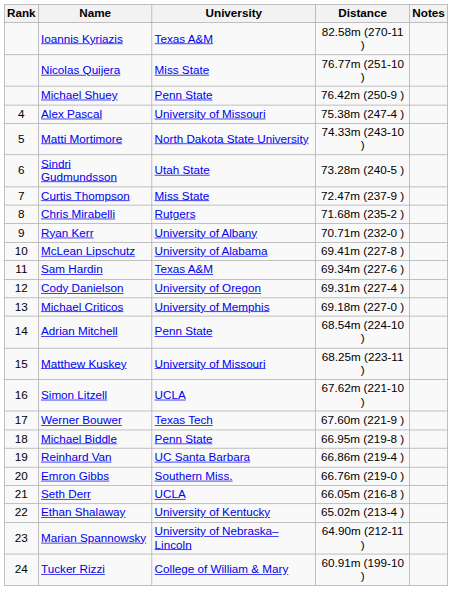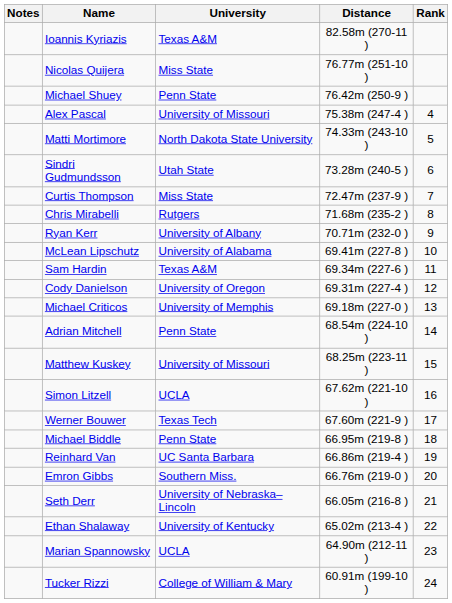 <table class="wikitable sortable" style="text-align:center">
 <tr>
-<th>Rank</th>
+<th>Notes</th>
 <th>Name</th>
 <th>University</th>
 <th>Distance</th>
-<th>Notes</th>
+<th>Rank</th>
 </tr>
 <tr>
 <td></td>
 <td align=left><a href='#'>Ioannis Kyriazis</a></td>
 <td align=left><a href='#'>Texas A&M</a></td>
 <td>82.58m (270-11 )</td>
 <td></td>
 </tr>
 <tr>
 <td></td>
 <td align=left><a href='#'>Nicolas Quijera</a></td>
 <td align=left><a href='#'>Miss State</a></td>
 <td>76.77m (251-10 )</td>
 <td></td>
 </tr>
 <tr>
 <td></td>
 <td align=left><a href='#'>Michael Shuey</a></td>
 <td align=left><a href='#'>Penn State</a></td>
 <td>76.42m (250-9 )</td>
 <td></td>
 </tr>
 <tr>
-<td>4</td>
+<td></td>
 <td align=left><a href='#'>Alex Pascal</a></td>
 <td align=left><a href='#'>University of Missouri</a></td>
 <td>75.38m (247-4 )</td>
-<td></td>
+<td>4</td>
 </tr>
 <tr>
-<td>5</td>
+<td></td>
 <td align=left><a href='#'>Matti Mortimore</a></td>
 <td align=left><a href='#'>North Dakota State University</a></td>
 <td>74.33m (243-10 )</td>
-<td></td>
+<td>5</td>
 </tr>
 <tr>
-<td>6</td>
+<td></td>
 <td align=left><a href='#'>Sindri Gudmundsson</a></td>
 <td align=left><a href='#'>Utah State</a></td>
 <td>73.28m (240-5 )</td>
-<td></td>
+<td>6</td>
 </tr>
 <tr>
-<td>7</td>
+<td></td>
 <td align=left><a href='#'>Curtis Thompson</a></td>
 <td align=left><a href='#'>Miss State</a></td>
 <td>72.47m (237-9 )</td>
-<td></td>
+<td>7</td>
 </tr>
 <tr>
-<td>8</td>
+<td></td>
 <td align=left><a href='#'>Chris Mirabelli</a></td>
 <td align=left><a href='#'>Rutgers</a></td>
 <td>71.68m (235-2 )</td>
-<td></td>
+<td>8</td>
 </tr>
 <tr>
-<td>9</td>
+<td></td>
 <td align=left><a href='#'>Ryan Kerr</a></td>
 <td align=left><a href='#'>University of Albany</a></td>
 <td>70.71m (232-0 )</td>
-<td></td>
+<td>9</td>
 </tr>
 <tr>
-<td>10</td>
+<td></td>
 <td align=left><a href='#'>McLean Lipschutz</a></td>
 <td align=left><a href='#'>University of Alabama</a></td>
 <td>69.41m (227-8 )</td>
-<td></td>
+<td>10</td>
 </tr>
 <tr>
-<td>11</td>
+<td></td>
 <td align=left><a href='#'>Sam Hardin</a></td>
 <td align=left><a href='#'>Texas A&M</a></td>
 <td>69.34m (227-6 )</td>
-<td></td>
+<td>11</td>
 </tr>
 <tr>
-<td>12</td>
+<td></td>
 <td align=left><a href='#'>Cody Danielson</a></td>
 <td align=left><a href='#'>University of Oregon</a></td>
 <td>69.31m (227-4 )</td>
-<td></td>
+<td>12</td>
 </tr>
 <tr>
-<td>13</td>
+<td></td>
 <td align=left><a href='#'>Michael Criticos</a></td>
 <td align=left><a href='#'>University of Memphis</a></td>
 <td>69.18m (227-0 )</td>
-<td></td>
+<td>13</td>
 </tr>
 <tr>
-<td>14</td>
+<td></td>
 <td align=left><a href='#'>Adrian Mitchell</a></td>
 <td align=left><a href='#'>Penn State</a></td>
 <td>68.54m (224-10 )</td>
-<td></td>
+<td>14</td>
 </tr>
 <tr>
-<td>15</td>
+<td></td>
 <td align=left><a href='#'>Matthew Kuskey</a></td>
 <td align=left><a href='#'>University of Missouri</a></td>
 <td>68.25m (223-11 )</td>
-<td></td>
+<td>15</td>
 </tr>
 <tr>
-<td>16</td>
+<td></td>
 <td align=left><a href='#'>Simon Litzell</a></td>
 <td align=left><a href='#'>UCLA</a></td>
 <td>67.62m (221-10 )</td>
-<td></td>
+<td>16</td>
 </tr>
 <tr>
-<td>17</td>
+<td></td>
 <td align=left><a href='#'>Werner Bouwer</a></td>
 <td align=left><a href='#'>Texas Tech</a></td>
 <td>67.60m (221-9 )</td>
-<td></td>
+<td>17</td>
 </tr>
 <tr>
-<td>18</td>
+<td></td>
 <td align=left><a href='#'>Michael Biddle</a></td>
 <td align=left><a href='#'>Penn State</a></td>
 <td>66.95m (219-8 )</td>
-<td></td>
+<td>18</td>
 </tr>
 <tr>
-<td>19</td>
+<td></td>
 <td align=left><a href='#'>Reinhard Van</a></td>
 <td align=left><a href='#'>UC Santa Barbara</a></td>
 <td>66.86m (219-4 )</td>
-<td></td>
+<td>19</td>
 </tr>
 <tr>
-<td>20</td>
+<td></td>
 <td align=left><a href='#'>Emron Gibbs</a></td>
 <td align=left><a href='#'>Southern Miss.</a></td>
 <td>66.76m (219-0 )</td>
-<td></td>
+<td>20</td>
 </tr>
 <tr>
+<td></td>
+<td align=left><a href='#'>Seth Derr</a></td>
+<td align=left><a href='#'>University of Nebraska–Lincoln</a></td>
+<td>66.05m (216-8 )</td>
 <td>21</td>
-<td align=left><a href='#'>Seth Derr</a></td>
-<td align=left><a href='#'>UCLA</a></td>
-<td>66.05m (216-8 )</td>
-<td></td>
 </tr>
 <tr>
-<td>22</td>
+<td></td>
 <td align=left><a href='#'>Ethan Shalaway</a></td>
 <td align=left><a href='#'>University of Kentucky</a></td>
 <td>65.02m (213-4 )</td>
-<td></td>
+<td>22</td>
 </tr>
 <tr>
+<td></td>
+<td align=left><a href='#'>Marian Spannowsky</a></td>
+<td align=left><a href='#'>UCLA</a></td>
+<td>64.90m (212-11 )</td>
 <td>23</td>
-<td align=left><a href='#'>Marian Spannowsky</a></td>
-<td align=left><a href='#'>University of Nebraska–Lincoln</a></td>
-<td>64.90m (212-11 )</td>
-<td></td>
 </tr>
 <tr>
-<td>24</td>
+<td></td>
 <td align=left><a href='#'>Tucker Rizzi</a></td>
 <td align=left><a href='#'>College of William & Mary</a></td>
 <td>60.91m (199-10 )</td>
-<td></td>
+<td>24</td>
 </tr>
 </table>
